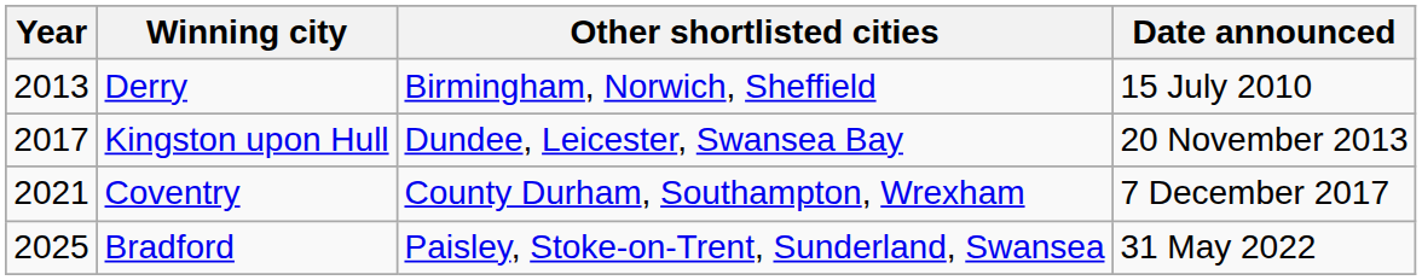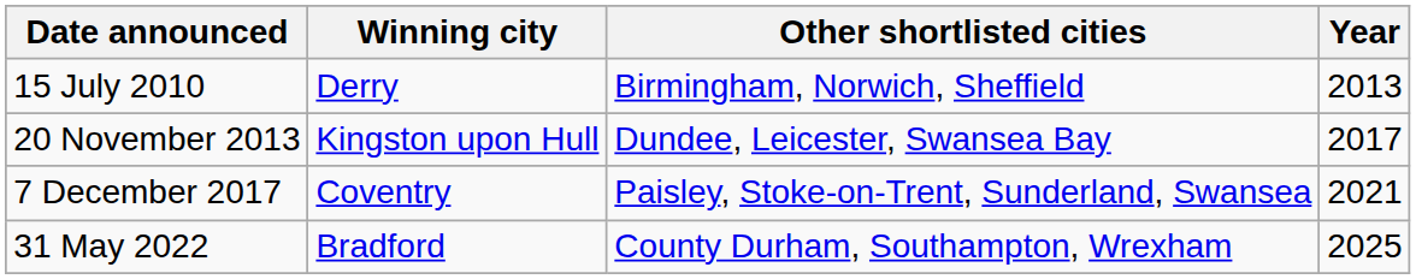 <table class="wikitable">
 <tr>
-<th>Year</th>
+<th>Date announced</th>
 <th>Winning city</th>
 <th>Other shortlisted cities</th>
-<th>Date announced</th>
+<th>Year</th>
 </tr>
 <tr>
-<td>2013</td>
+<td>15 July 2010</td>
 <td><a href='#'>Derry</a></td>
 <td><a href='#'>Birmingham</a>, <a href='#'>Norwich</a>, <a href='#'>Sheffield</a></td>
-<td>15 July 2010</td>
+<td>2013</td>
 </tr>
 <tr>
-<td>2017</td>
+<td>20 November 2013</td>
 <td><a href='#'>Kingston upon Hull</a></td>
 <td><a href='#'>Dundee</a>, <a href='#'>Leicester</a>, <a href='#'>Swansea Bay</a></td>
-<td>20 November 2013</td>
+<td>2017</td>
 </tr>
 <tr>
+<td>7 December 2017</td>
+<td><a href='#'>Coventry</a></td>
+<td><a href='#'>Paisley</a>, <a href='#'>Stoke-on-Trent</a>, <a href='#'>Sunderland</a>, <a href='#'>Swansea</a></td>
 <td>2021</td>
-<td><a href='#'>Coventry</a></td>
-<td><a href='#'>County Durham</a>, <a href='#'>Southampton</a>, <a href='#'>Wrexham</a></td>
-<td>7 December 2017</td>
 </tr>
 <tr>
+<td>31 May 2022</td>
+<td><a href='#'>Bradford</a></td>
+<td><a href='#'>County Durham</a>, <a href='#'>Southampton</a>, <a href='#'>Wrexham</a></td>
 <td>2025</td>
-<td><a href='#'>Bradford</a></td>
-<td><a href='#'>Paisley</a>, <a href='#'>Stoke-on-Trent</a>, <a href='#'>Sunderland</a>, <a href='#'>Swansea</a></td>
-<td>31 May 2022</td>
 </tr>
 </table>
